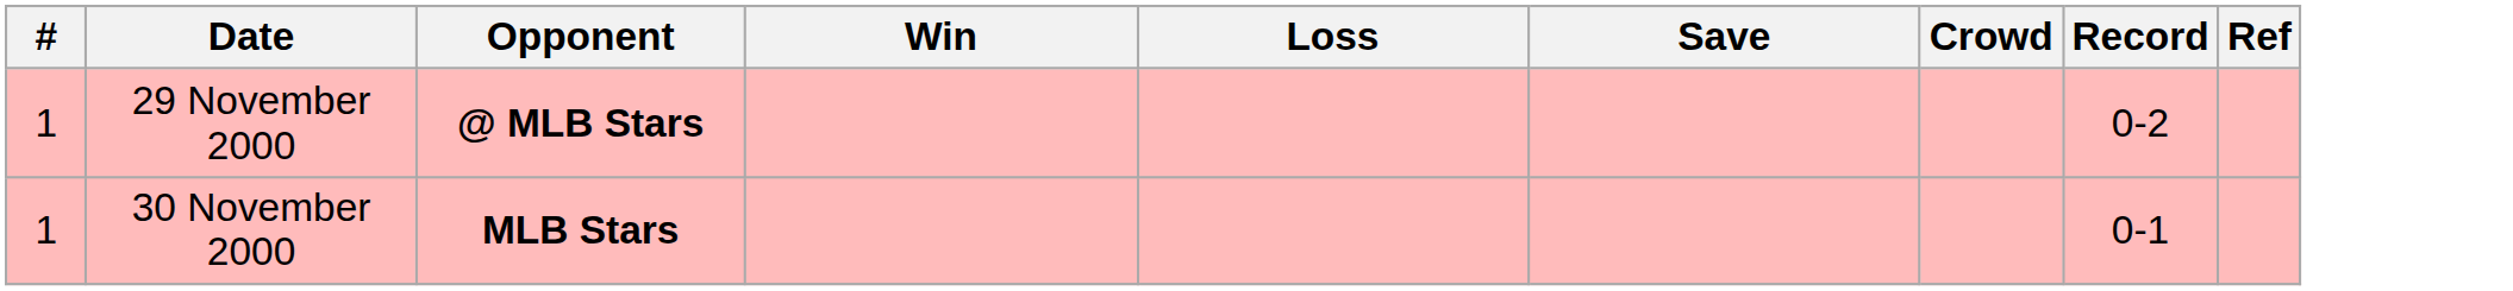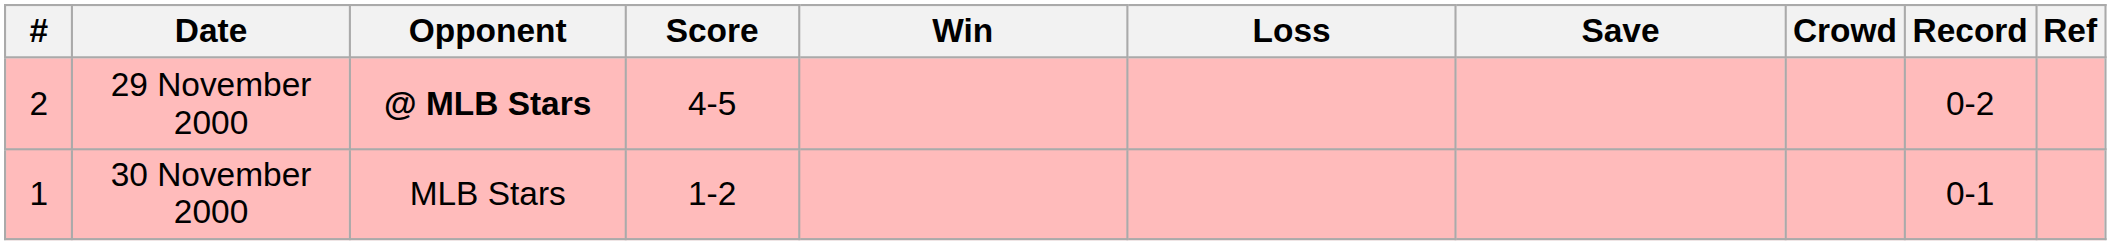 <table class="wikitable" style="text-align:center">
 <tr>
 <th width=25>#</th>
 <th width=125>Date</th>
 <th width=125>Opponent</th>
+<th width=75>Score</th>
 <th width=150>Win</th>
 <th width=150>Loss</th>
 <th width=150>Save</th>
 <th width=50>Crowd</th>
 <th width=50>Record</th>
 <th width=25>Ref</th>
 </tr>
 <tr bgcolor=#ffbbbb>
-<td>1</td>
+<td>2</td>
 <td>29 November 2000</td>
 <td><strong>@ MLB Stars</strong></td>
+<td>4-5</td>
 <td></td>
 <td></td>
 <td></td>
 <td></td>
 <td>0-2</td>
 <td></td>
 </tr>
 <tr bgcolor=#ffbbbb>
 <td>1</td>
 <td>30 November 2000</td>
-<td><strong>MLB Stars</strong></td>
+<td>MLB Stars</td>
+<td>1-2</td>
 <td></td>
 <td></td>
 <td></td>
 <td></td>
 <td>0-1</td>
 <td></td>
 </tr>
 </table>
